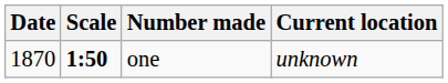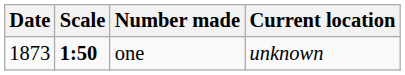 <table class="wikitable">
 <tr>
 <th>Date</th>
 <th>Scale</th>
 <th>Number made</th>
 <th>Current location</th>
 </tr>
 <tr>
-<td>1870</td>
+<td>1873</td>
 <td><strong>1:50</strong></td>
 <td>one</td>
 <td><em>unknown</em></td>
 </tr>
 </table>
